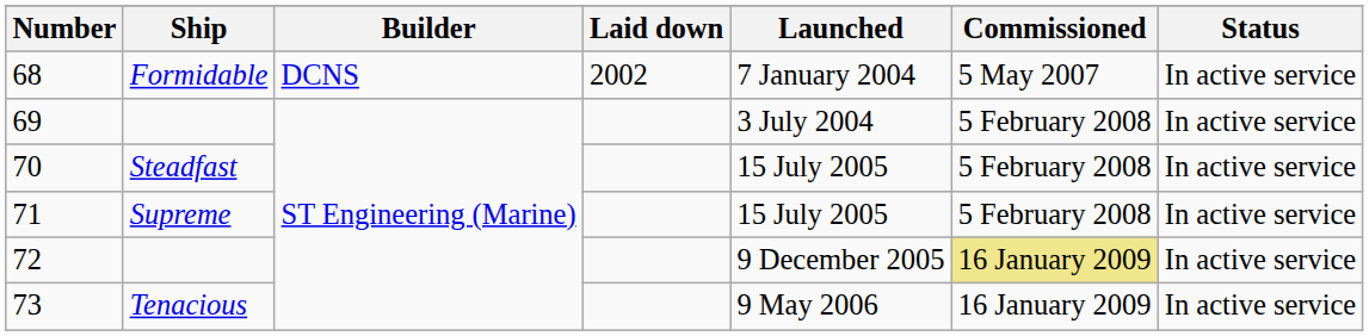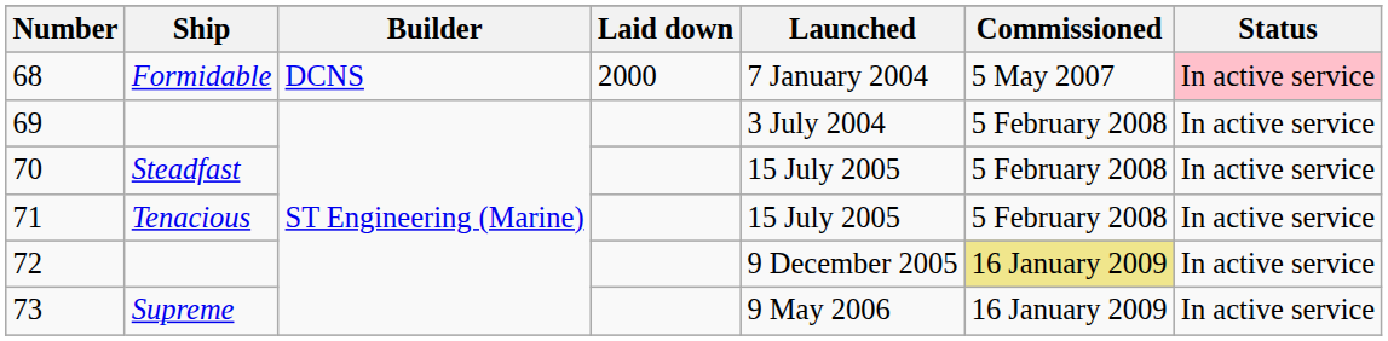 <table class="wikitable">
 <tr>
 </tr>
 <tr>
 <th>Number</th>
 <th>Ship</th>
 <th>Builder</th>
 <th>Laid down</th>
 <th>Launched</th>
 <th>Commissioned</th>
 <th>Status</th>
 </tr>
 <tr>
 <td>68</td>
 <td><em><a href='#'>Formidable</a></em></td>
 <td><a href='#'>DCNS</a></td>
-<td>2002</td>
+<td>2000</td>
 <td>7 January 2004</td>
 <td>5 May 2007</td>
-<td>In active service</td>
+<td style="background: pink;">In active service</td>
 </tr>
 <tr>
 <td>69</td>
 <td></td>
 <td rowspan=5><a href='#'>ST Engineering (Marine)</a></td>
 <td></td>
 <td>3 July 2004</td>
 <td>5 February 2008</td>
 <td>In active service</td>
 </tr>
 <tr>
 <td>70</td>
 <td><em><a href='#'>Steadfast</a></em></td>
 <td></td>
 <td>15 July 2005</td>
 <td>5 February 2008</td>
 <td>In active service</td>
 </tr>
 <tr>
 <td>71</td>
-<td><em><a href='#'>Supreme</a></em></td>
+<td><em><a href='#'>Tenacious</a></em></td>
 <td></td>
 <td>15 July 2005</td>
 <td>5 February 2008</td>
 <td>In active service</td>
 </tr>
 <tr>
 <td>72</td>
 <td></td>
 <td></td>
 <td>9 December 2005</td>
 <td style="background: khaki;">16 January 2009</td>
 <td>In active service</td>
 </tr>
 <tr>
 <td>73</td>
-<td><em><a href='#'>Tenacious</a></em></td>
+<td><em><a href='#'>Supreme</a></em></td>
 <td></td>
 <td>9 May 2006</td>
 <td>16 January 2009</td>
 <td>In active service</td>
 </tr>
 </table>
